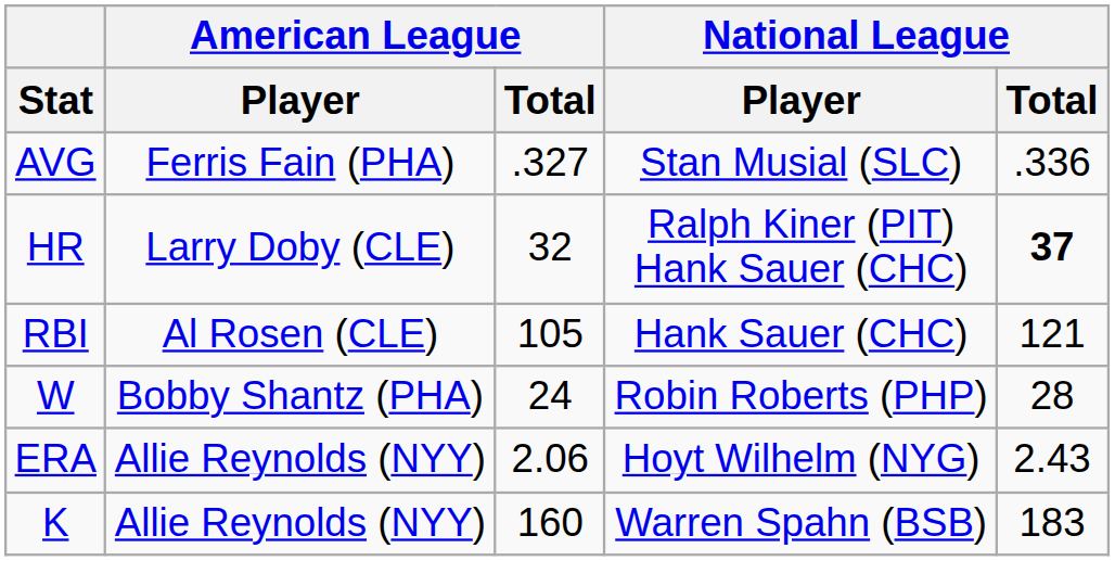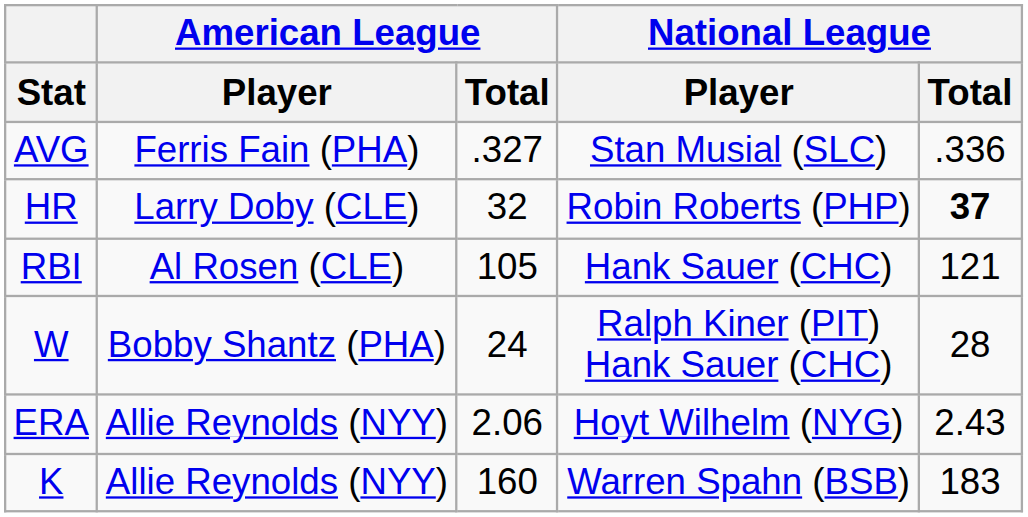 <table class="wikitable" style="text-align:center;">
 <tr>
 <th></th>
 <th colspan="2"><a href='#'>American League</a></th>
 <th colspan="2"><a href='#'>National League</a></th>
 </tr>
 <tr>
 <th>Stat</th>
 <th>Player</th>
 <th>Total</th>
 <th>Player</th>
 <th>Total</th>
 </tr>
 <tr>
 <td><a href='#'>AVG</a></td>
 <td><a href='#'>Ferris Fain</a> (<a href='#'>PHA</a>)</td>
 <td>.327</td>
 <td><a href='#'>Stan Musial</a> (<a href='#'>SLC</a>)</td>
 <td>.336</td>
 </tr>
 <tr>
 <td><a href='#'>HR</a></td>
 <td><a href='#'>Larry Doby</a> (<a href='#'>CLE</a>)</td>
 <td>32</td>
-<td><a href='#'>Ralph Kiner</a> (<a href='#'>PIT</a>)<br><a href='#'>Hank Sauer</a> (<a href='#'>CHC</a>)</td>
+<td><a href='#'>Robin Roberts</a> (<a href='#'>PHP</a>)</td>
 <td><strong>37</strong></td>
 </tr>
 <tr>
 <td><a href='#'>RBI</a></td>
 <td><a href='#'>Al Rosen</a> (<a href='#'>CLE</a>)</td>
 <td>105</td>
 <td><a href='#'>Hank Sauer</a> (<a href='#'>CHC</a>)</td>
 <td>121</td>
 </tr>
 <tr>
 <td><a href='#'>W</a></td>
 <td><a href='#'>Bobby Shantz</a> (<a href='#'>PHA</a>)</td>
 <td>24</td>
-<td><a href='#'>Robin Roberts</a> (<a href='#'>PHP</a>)</td>
+<td><a href='#'>Ralph Kiner</a> (<a href='#'>PIT</a>)<br><a href='#'>Hank Sauer</a> (<a href='#'>CHC</a>)</td>
 <td>28</td>
 </tr>
 <tr>
 <td><a href='#'>ERA</a></td>
 <td><a href='#'>Allie Reynolds</a> (<a href='#'>NYY</a>)</td>
 <td>2.06</td>
 <td><a href='#'>Hoyt Wilhelm</a> (<a href='#'>NYG</a>)</td>
 <td>2.43</td>
 </tr>
 <tr>
 <td><a href='#'>K</a></td>
 <td><a href='#'>Allie Reynolds</a> (<a href='#'>NYY</a>)</td>
 <td>160</td>
 <td><a href='#'>Warren Spahn</a> (<a href='#'>BSB</a>)</td>
 <td>183</td>
 </tr>
 </table>
